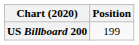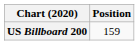 <table class="wikitable plainrowheaders" style="text-align:center">
 <tr>
 <th scope="col">Chart (2020)</th>
 <th scope="col">Position</th>
 </tr>
 <tr>
 <th scope="row">US <em>Billboard</em> 200</th>
-<td>199</td>
+<td>159</td>
 </tr>
 </table>
